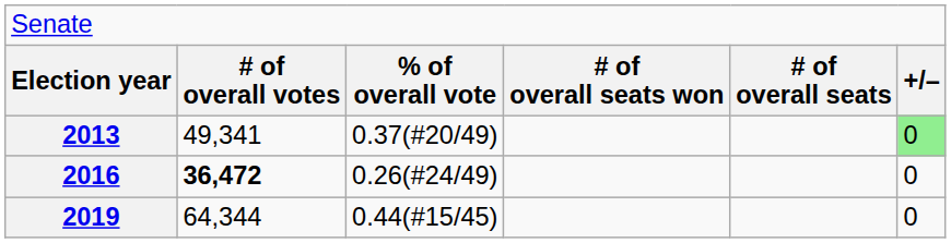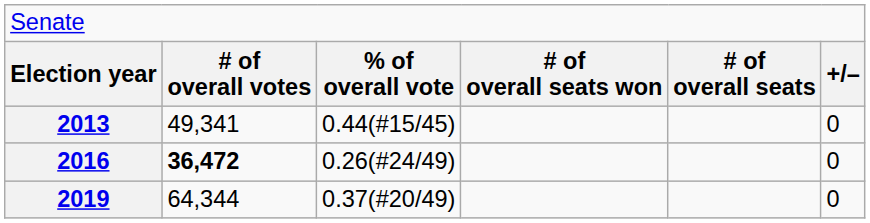 <table class=wikitable>
 <tr>
 <td colspan=7><a href='#'>Senate</a></td>
 </tr>
 <tr>
 <th>Election year</th>
 <th># of<br>overall votes</th>
 <th>% of<br>overall vote</th>
 <th># of<br>overall seats won</th>
 <th># of<br>overall seats</th>
 <th>+/–</th>
 </tr>
 <tr>
 <th><a href='#'>2013</a></th>
 <td>49,341</td>
-<td>0.37(#20/49)</td>
+<td>0.44(#15/45)</td>
 <td></td>
 <td></td>
-<td style="background: lightgreen;"> 0</td>
+<td> 0</td>
 </tr>
 <tr>
 <th><a href='#'>2016</a></th>
 <td><strong>36,472</strong></td>
 <td>0.26(#24/49)</td>
 <td></td>
 <td></td>
 <td> 0</td>
 </tr>
 <tr>
 <th><a href='#'>2019</a></th>
 <td>64,344</td>
-<td>0.44(#15/45)</td>
+<td>0.37(#20/49)</td>
 <td></td>
 <td></td>
 <td> 0</td>
 </tr>
 </table>
